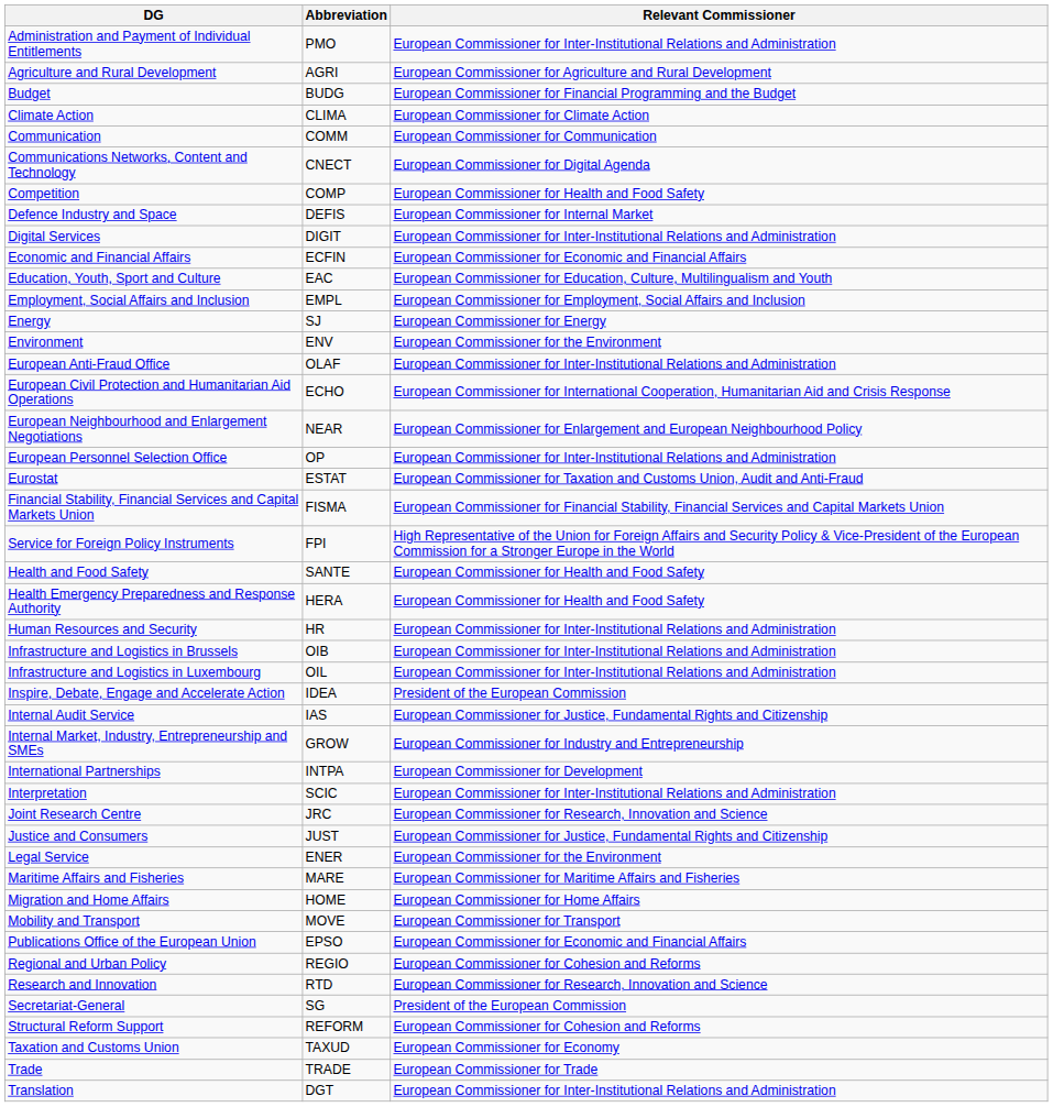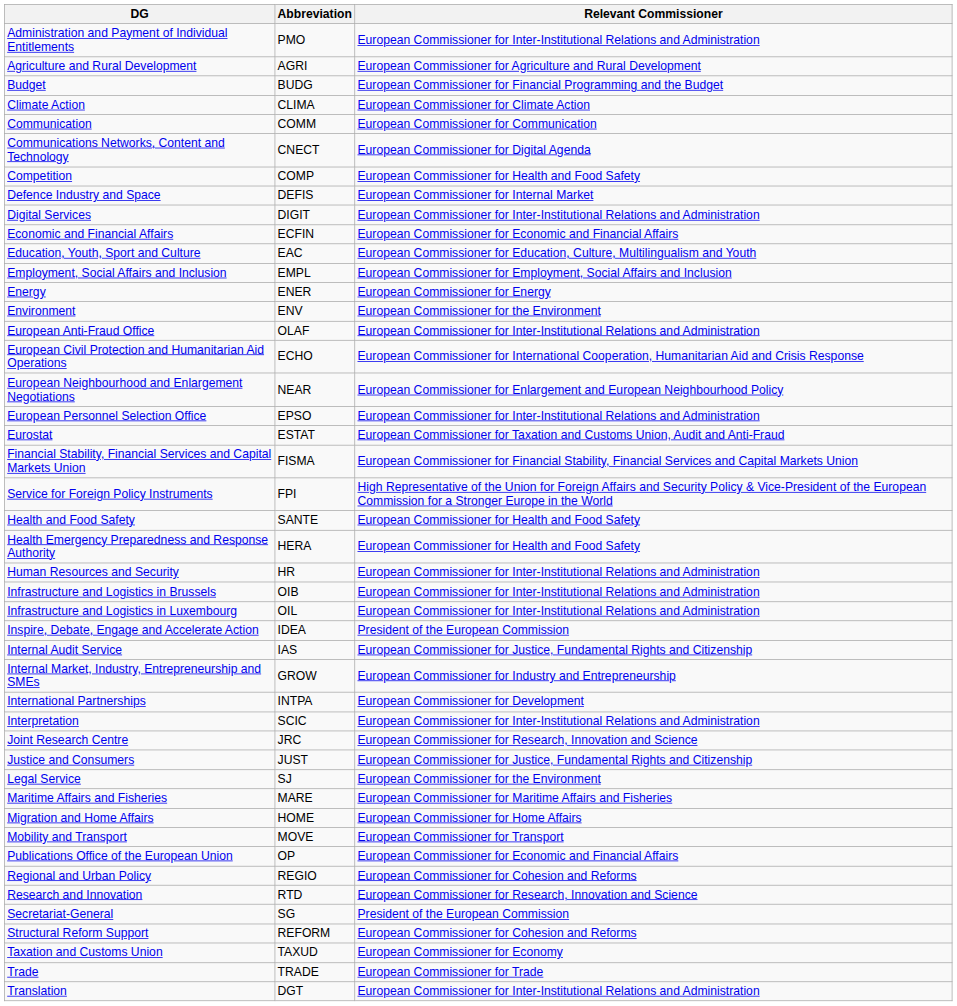 <table class="wikitable sortable">
 <tr>
 <th>DG</th>
 <th>Abbreviation</th>
 <th>Relevant Commissioner</th>
 </tr>
 <tr>
 <td><a href='#'>Administration and Payment of Individual Entitlements</a></td>
 <td>PMO</td>
 <td><a href='#'>European Commissioner for Inter-Institutional Relations and Administration</a></td>
 </tr>
 <tr>
 <td><a href='#'>Agriculture and Rural Development</a></td>
 <td>AGRI</td>
 <td><a href='#'>European Commissioner for Agriculture and Rural Development</a></td>
 </tr>
 <tr>
 <td><a href='#'>Budget</a></td>
 <td>BUDG</td>
 <td><a href='#'>European Commissioner for Financial Programming and the Budget</a></td>
 </tr>
 <tr>
 <td><a href='#'>Climate Action</a></td>
 <td>CLIMA</td>
 <td><a href='#'>European Commissioner for Climate Action</a></td>
 </tr>
 <tr>
 <td><a href='#'>Communication</a></td>
 <td>COMM</td>
 <td><a href='#'>European Commissioner for Communication</a></td>
 </tr>
 <tr>
 <td><a href='#'>Communications Networks, Content and Technology</a></td>
 <td>CNECT</td>
 <td><a href='#'>European Commissioner for Digital Agenda</a></td>
 </tr>
 <tr>
 <td><a href='#'>Competition</a></td>
 <td>COMP</td>
 <td><a href='#'>European Commissioner for Health and Food Safety</a></td>
 </tr>
 <tr>
 <td><a href='#'>Defence Industry and Space</a></td>
 <td>DEFIS</td>
 <td><a href='#'>European Commissioner for Internal Market</a></td>
 </tr>
 <tr>
 <td><a href='#'>Digital Services</a></td>
 <td>DIGIT</td>
 <td><a href='#'>European Commissioner for Inter-Institutional Relations and Administration</a></td>
 </tr>
 <tr>
 <td><a href='#'>Economic and Financial Affairs</a></td>
 <td>ECFIN</td>
 <td><a href='#'>European Commissioner for Economic and Financial Affairs</a></td>
 </tr>
 <tr>
 <td><a href='#'>Education, Youth, Sport and Culture</a></td>
 <td>EAC</td>
 <td><a href='#'>European Commissioner for Education, Culture, Multilingualism and Youth</a></td>
 </tr>
 <tr>
 <td><a href='#'>Employment, Social Affairs and Inclusion</a></td>
 <td>EMPL</td>
 <td><a href='#'>European Commissioner for Employment, Social Affairs and Inclusion</a></td>
 </tr>
 <tr>
 <td><a href='#'>Energy</a></td>
-<td>SJ</td>
+<td>ENER</td>
 <td><a href='#'>European Commissioner for Energy</a></td>
 </tr>
 <tr>
 <td><a href='#'>Environment</a></td>
 <td>ENV</td>
 <td><a href='#'>European Commissioner for the Environment</a></td>
 </tr>
 <tr>
 <td><a href='#'>European Anti-Fraud Office</a></td>
 <td>OLAF</td>
 <td><a href='#'>European Commissioner for Inter-Institutional Relations and Administration</a></td>
 </tr>
 <tr>
 <td><a href='#'>European Civil Protection and Humanitarian Aid Operations</a></td>
 <td>ECHO</td>
 <td><a href='#'>European Commissioner for International Cooperation, Humanitarian Aid and Crisis Response</a></td>
 </tr>
 <tr>
 <td><a href='#'>European Neighbourhood and Enlargement Negotiations</a></td>
 <td>NEAR</td>
 <td><a href='#'>European Commissioner for Enlargement and European Neighbourhood Policy</a></td>
 </tr>
 <tr>
 <td><a href='#'>European Personnel Selection Office</a></td>
-<td>OP</td>
+<td>EPSO</td>
 <td><a href='#'>European Commissioner for Inter-Institutional Relations and Administration</a></td>
 </tr>
 <tr>
 <td><a href='#'>Eurostat</a></td>
 <td>ESTAT</td>
 <td><a href='#'>European Commissioner for Taxation and Customs Union, Audit and Anti-Fraud</a></td>
 </tr>
 <tr>
 <td><a href='#'>Financial Stability, Financial Services and Capital Markets Union</a></td>
 <td>FISMA</td>
 <td><a href='#'>European Commissioner for Financial Stability, Financial Services and Capital Markets Union</a></td>
 </tr>
 <tr>
 <td><a href='#'>Service for Foreign Policy Instruments</a></td>
 <td>FPI</td>
 <td><a href='#'>High Representative of the Union for Foreign Affairs and Security Policy & Vice-President of the European Commission for a Stronger Europe in the World</a></td>
 </tr>
 <tr>
 <td><a href='#'>Health and Food Safety</a></td>
 <td>SANTE</td>
 <td><a href='#'>European Commissioner for Health and Food Safety</a></td>
 </tr>
 <tr>
 <td><a href='#'>Health Emergency Preparedness and Response Authority</a></td>
 <td>HERA</td>
 <td><a href='#'>European Commissioner for Health and Food Safety</a></td>
 </tr>
 <tr>
 <td><a href='#'>Human Resources and Security</a></td>
 <td>HR</td>
 <td><a href='#'>European Commissioner for Inter-Institutional Relations and Administration</a></td>
 </tr>
 <tr>
 <td><a href='#'>Infrastructure and Logistics in Brussels</a></td>
 <td>OIB</td>
 <td><a href='#'>European Commissioner for Inter-Institutional Relations and Administration</a></td>
 </tr>
 <tr>
 <td><a href='#'>Infrastructure and Logistics in Luxembourg</a></td>
 <td>OIL</td>
 <td><a href='#'>European Commissioner for Inter-Institutional Relations and Administration</a></td>
 </tr>
 <tr>
 <td><a href='#'>Inspire, Debate, Engage and Accelerate Action</a></td>
 <td>IDEA</td>
 <td><a href='#'>President of the European Commission</a></td>
 </tr>
 <tr>
 <td><a href='#'>Internal Audit Service</a></td>
 <td>IAS</td>
 <td><a href='#'>European Commissioner for Justice, Fundamental Rights and Citizenship</a></td>
 </tr>
 <tr>
 <td><a href='#'>Internal Market, Industry, Entrepreneurship and SMEs</a></td>
 <td>GROW</td>
 <td><a href='#'>European Commissioner for Industry and Entrepreneurship</a></td>
 </tr>
 <tr>
 <td><a href='#'>International Partnerships</a></td>
 <td>INTPA</td>
 <td><a href='#'>European Commissioner for Development</a></td>
 </tr>
 <tr>
 <td><a href='#'>Interpretation</a></td>
 <td>SCIC</td>
 <td><a href='#'>European Commissioner for Inter-Institutional Relations and Administration</a></td>
 </tr>
 <tr>
 <td><a href='#'>Joint Research Centre</a></td>
 <td>JRC</td>
 <td><a href='#'>European Commissioner for Research, Innovation and Science</a></td>
 </tr>
 <tr>
 <td><a href='#'>Justice and Consumers</a></td>
 <td>JUST</td>
 <td><a href='#'>European Commissioner for Justice, Fundamental Rights and Citizenship</a></td>
 </tr>
 <tr>
 <td><a href='#'>Legal Service</a></td>
-<td>ENER</td>
+<td>SJ</td>
 <td><a href='#'>European Commissioner for the Environment</a></td>
 </tr>
 <tr>
 <td><a href='#'>Maritime Affairs and Fisheries</a></td>
 <td>MARE</td>
 <td><a href='#'>European Commissioner for Maritime Affairs and Fisheries</a></td>
 </tr>
 <tr>
 <td><a href='#'>Migration and Home Affairs</a></td>
 <td>HOME</td>
 <td><a href='#'>European Commissioner for Home Affairs</a></td>
 </tr>
 <tr>
 <td><a href='#'>Mobility and Transport</a></td>
 <td>MOVE</td>
 <td><a href='#'>European Commissioner for Transport</a></td>
 </tr>
 <tr>
 <td><a href='#'>Publications Office of the European Union</a></td>
-<td>EPSO</td>
+<td>OP</td>
 <td><a href='#'>European Commissioner for Economic and Financial Affairs</a></td>
 </tr>
 <tr>
 <td><a href='#'>Regional and Urban Policy</a></td>
 <td>REGIO</td>
 <td><a href='#'>European Commissioner for Cohesion and Reforms</a></td>
 </tr>
 <tr>
 <td><a href='#'>Research and Innovation</a></td>
 <td>RTD</td>
 <td><a href='#'>European Commissioner for Research, Innovation and Science</a></td>
 </tr>
 <tr>
 <td><a href='#'>Secretariat-General</a></td>
 <td>SG</td>
 <td><a href='#'>President of the European Commission</a></td>
 </tr>
 <tr>
 <td><a href='#'>Structural Reform Support</a></td>
 <td>REFORM</td>
 <td><a href='#'>European Commissioner for Cohesion and Reforms</a></td>
 </tr>
 <tr>
 <td><a href='#'>Taxation and Customs Union</a></td>
 <td>TAXUD</td>
 <td><a href='#'>European Commissioner for Economy</a></td>
 </tr>
 <tr>
 <td><a href='#'>Trade</a></td>
 <td>TRADE</td>
 <td><a href='#'>European Commissioner for Trade</a></td>
 </tr>
 <tr>
 <td><a href='#'>Translation</a></td>
 <td>DGT</td>
 <td><a href='#'>European Commissioner for Inter-Institutional Relations and Administration</a></td>
 </tr>
 </table>
